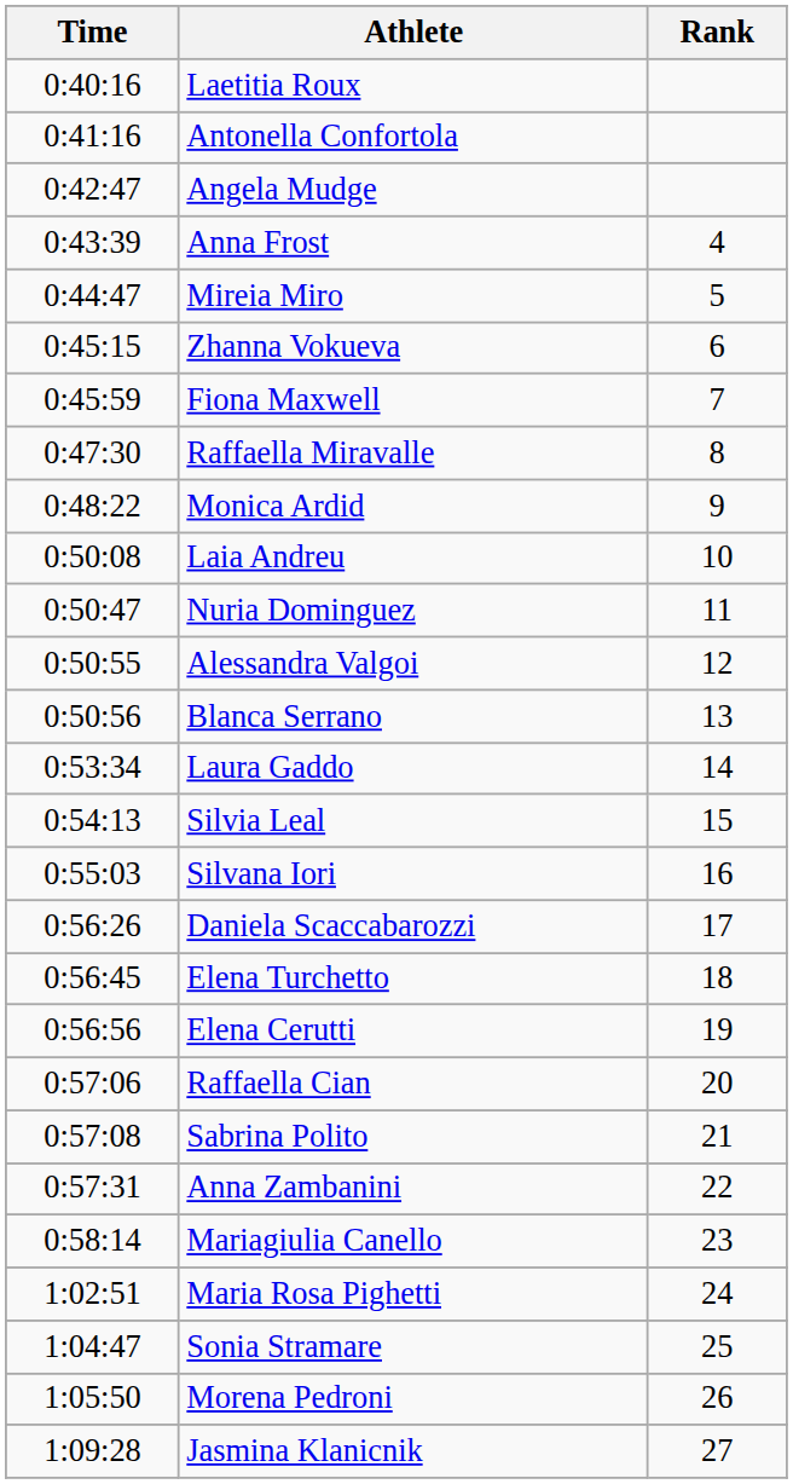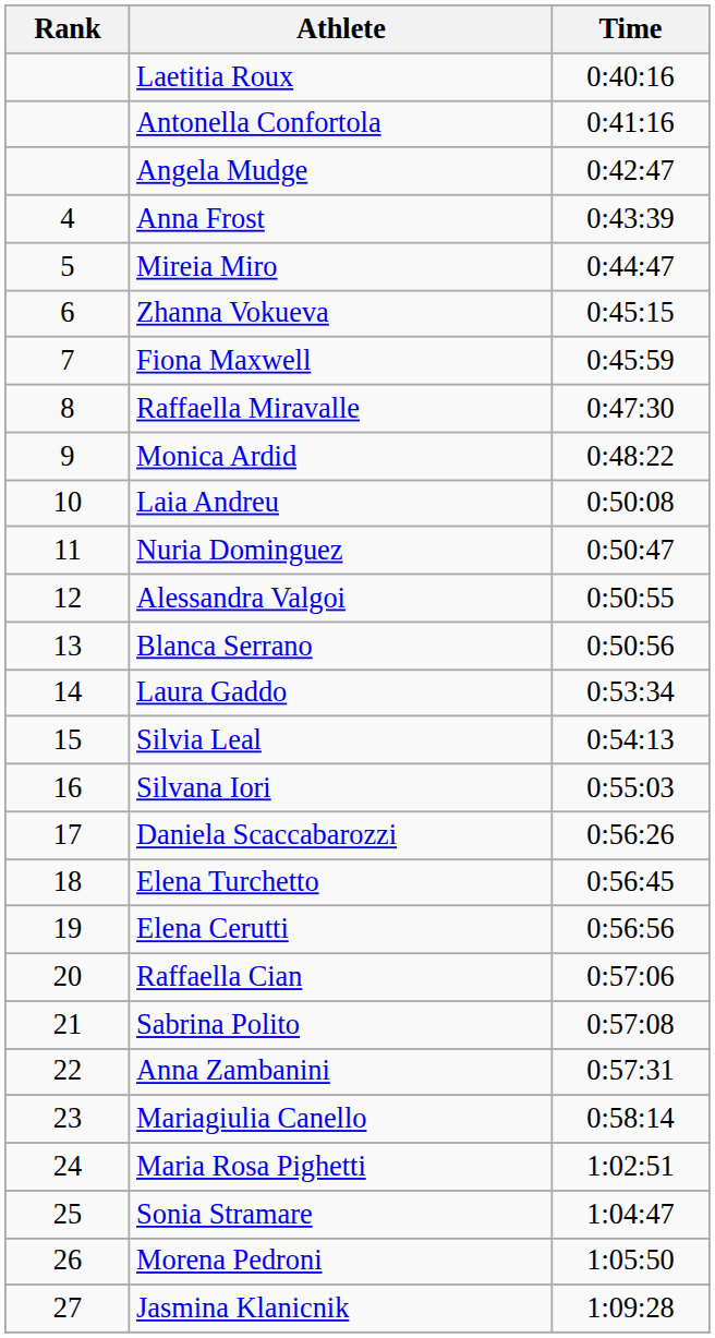 <table class="wikitable" width=40% style="font-size:90%; text-align:center;">
 <tr>
+<th>Rank</th>
+<th>Athlete</th>
 <th>Time</th>
-<th>Athlete</th>
-<th>Rank</th>
 </tr>
 <tr>
+<td></td>
+<td align=left> <a href='#'>Laetitia Roux</a></td>
 <td>0:40:16</td>
-<td align=left> <a href='#'>Laetitia Roux</a></td>
-<td></td>
 </tr>
 <tr>
+<td></td>
+<td align=left> <a href='#'>Antonella Confortola</a></td>
 <td>0:41:16</td>
-<td align=left> <a href='#'>Antonella Confortola</a></td>
-<td></td>
 </tr>
 <tr>
+<td></td>
+<td align=left> <a href='#'>Angela Mudge</a></td>
 <td>0:42:47</td>
-<td align=left> <a href='#'>Angela Mudge</a></td>
-<td></td>
 </tr>
 <tr>
+<td>4</td>
+<td align=left> <a href='#'>Anna Frost</a></td>
 <td>0:43:39</td>
-<td align=left> <a href='#'>Anna Frost</a></td>
-<td>4</td>
 </tr>
 <tr>
+<td>5</td>
+<td align=left> <a href='#'>Mireia Miro</a></td>
 <td>0:44:47</td>
-<td align=left> <a href='#'>Mireia Miro</a></td>
-<td>5</td>
 </tr>
 <tr>
+<td>6</td>
+<td align=left> <a href='#'>Zhanna Vokueva</a></td>
 <td>0:45:15</td>
-<td align=left> <a href='#'>Zhanna Vokueva</a></td>
-<td>6</td>
 </tr>
 <tr>
+<td>7</td>
+<td align=left> <a href='#'>Fiona Maxwell</a></td>
 <td>0:45:59</td>
-<td align=left> <a href='#'>Fiona Maxwell</a></td>
-<td>7</td>
 </tr>
 <tr>
+<td>8</td>
+<td align=left> <a href='#'>Raffaella Miravalle</a></td>
 <td>0:47:30</td>
-<td align=left> <a href='#'>Raffaella Miravalle</a></td>
-<td>8</td>
 </tr>
 <tr>
+<td>9</td>
+<td align=left> <a href='#'>Monica Ardid</a></td>
 <td>0:48:22</td>
-<td align=left> <a href='#'>Monica Ardid</a></td>
-<td>9</td>
 </tr>
 <tr>
+<td>10</td>
+<td align=left> <a href='#'>Laia Andreu</a></td>
 <td>0:50:08</td>
-<td align=left> <a href='#'>Laia Andreu</a></td>
-<td>10</td>
 </tr>
 <tr>
+<td>11</td>
+<td align=left> <a href='#'>Nuria Dominguez</a></td>
 <td>0:50:47</td>
-<td align=left> <a href='#'>Nuria Dominguez</a></td>
-<td>11</td>
 </tr>
 <tr>
+<td>12</td>
+<td align=left> <a href='#'>Alessandra Valgoi</a></td>
 <td>0:50:55</td>
-<td align=left> <a href='#'>Alessandra Valgoi</a></td>
-<td>12</td>
 </tr>
 <tr>
+<td>13</td>
+<td align=left> <a href='#'>Blanca Serrano</a></td>
 <td>0:50:56</td>
-<td align=left> <a href='#'>Blanca Serrano</a></td>
-<td>13</td>
 </tr>
 <tr>
+<td>14</td>
+<td align=left> <a href='#'>Laura Gaddo</a></td>
 <td>0:53:34</td>
-<td align=left> <a href='#'>Laura Gaddo</a></td>
-<td>14</td>
 </tr>
 <tr>
+<td>15</td>
+<td align=left> <a href='#'>Silvia Leal</a></td>
 <td>0:54:13</td>
-<td align=left> <a href='#'>Silvia Leal</a></td>
-<td>15</td>
 </tr>
 <tr>
+<td>16</td>
+<td align=left> <a href='#'>Silvana Iori</a></td>
 <td>0:55:03</td>
-<td align=left> <a href='#'>Silvana Iori</a></td>
-<td>16</td>
 </tr>
 <tr>
+<td>17</td>
+<td align=left> <a href='#'>Daniela Scaccabarozzi</a></td>
 <td>0:56:26</td>
-<td align=left> <a href='#'>Daniela Scaccabarozzi</a></td>
-<td>17</td>
 </tr>
 <tr>
+<td>18</td>
+<td align=left> <a href='#'>Elena Turchetto</a></td>
 <td>0:56:45</td>
-<td align=left> <a href='#'>Elena Turchetto</a></td>
-<td>18</td>
 </tr>
 <tr>
+<td>19</td>
+<td align=left> <a href='#'>Elena Cerutti</a></td>
 <td>0:56:56</td>
-<td align=left> <a href='#'>Elena Cerutti</a></td>
-<td>19</td>
 </tr>
 <tr>
+<td>20</td>
+<td align=left> <a href='#'>Raffaella Cian</a></td>
 <td>0:57:06</td>
-<td align=left> <a href='#'>Raffaella Cian</a></td>
-<td>20</td>
 </tr>
 <tr>
+<td>21</td>
+<td align=left> <a href='#'>Sabrina Polito</a></td>
 <td>0:57:08</td>
-<td align=left> <a href='#'>Sabrina Polito</a></td>
-<td>21</td>
 </tr>
 <tr>
+<td>22</td>
+<td align=left> <a href='#'>Anna Zambanini</a></td>
 <td>0:57:31</td>
-<td align=left> <a href='#'>Anna Zambanini</a></td>
-<td>22</td>
 </tr>
 <tr>
+<td>23</td>
+<td align=left> <a href='#'>Mariagiulia Canello</a></td>
 <td>0:58:14</td>
-<td align=left> <a href='#'>Mariagiulia Canello</a></td>
-<td>23</td>
 </tr>
 <tr>
+<td>24</td>
+<td align=left> <a href='#'>Maria Rosa Pighetti</a></td>
 <td>1:02:51</td>
-<td align=left> <a href='#'>Maria Rosa Pighetti</a></td>
-<td>24</td>
 </tr>
 <tr>
+<td>25</td>
+<td align=left> <a href='#'>Sonia Stramare</a></td>
 <td>1:04:47</td>
-<td align=left> <a href='#'>Sonia Stramare</a></td>
-<td>25</td>
 </tr>
 <tr>
+<td>26</td>
+<td align=left> <a href='#'>Morena Pedroni</a></td>
 <td>1:05:50</td>
-<td align=left> <a href='#'>Morena Pedroni</a></td>
-<td>26</td>
 </tr>
 <tr>
+<td>27</td>
+<td align=left> <a href='#'>Jasmina Klanicnik</a></td>
 <td>1:09:28</td>
-<td align=left> <a href='#'>Jasmina Klanicnik</a></td>
-<td>27</td>
 </tr>
 </table>
